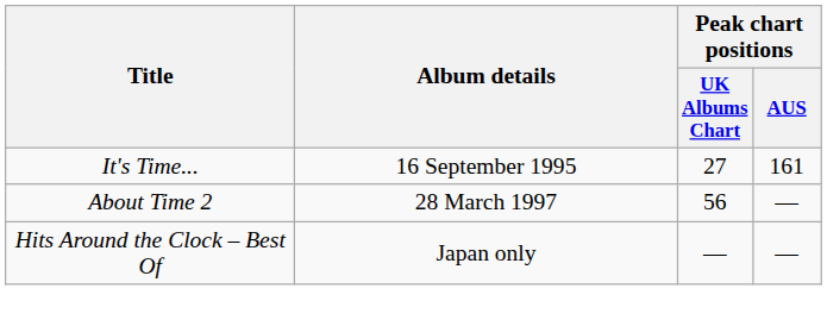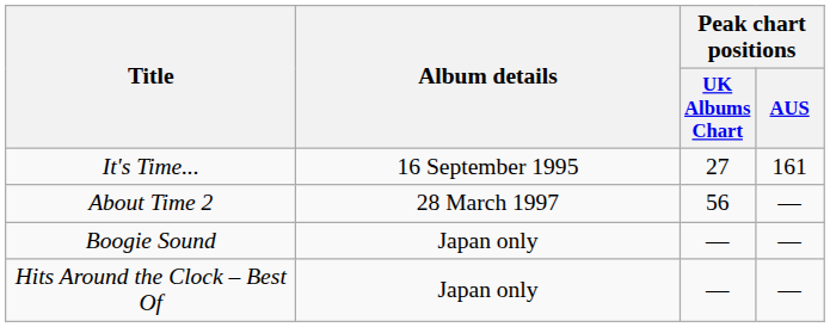 <table class="wikitable plainrowheaders" style="text-align:center;" border="1">
 <tr>
 <th scope="col" rowspan="2" style="width:12em;">Title</th>
 <th scope="col" rowspan="2" style="width:16em;">Album details</th>
 <th scope="col" colspan="2">Peak chart<br>positions</th>
 </tr>
 <tr>
 <th scope="col" style="width:3em; font-size:85%"><a href='#'>UK Albums Chart</a></th>
 <th scope="col" style="width:3em; font-size:85%"><a href='#'>AUS</a><br></th>
 </tr>
 <tr>
 <td><em>It's Time...</em></td>
 <td>16 September 1995</td>
 <td>27</td>
 <td>161</td>
 </tr>
 <tr>
 <td><em>About Time 2</em></td>
 <td>28 March 1997</td>
 <td>56</td>
 <td>—</td>
 </tr>
 <tr>
+<td><em>Boogie Sound</em></td>
+<td>Japan only</td>
+<td>—</td>
+<td>—</td>
+</tr>
+<tr>
 <td><em>Hits Around the Clock – Best Of</em></td>
 <td>Japan only</td>
 <td>—</td>
 <td>—</td>
 </tr>
 </table>
